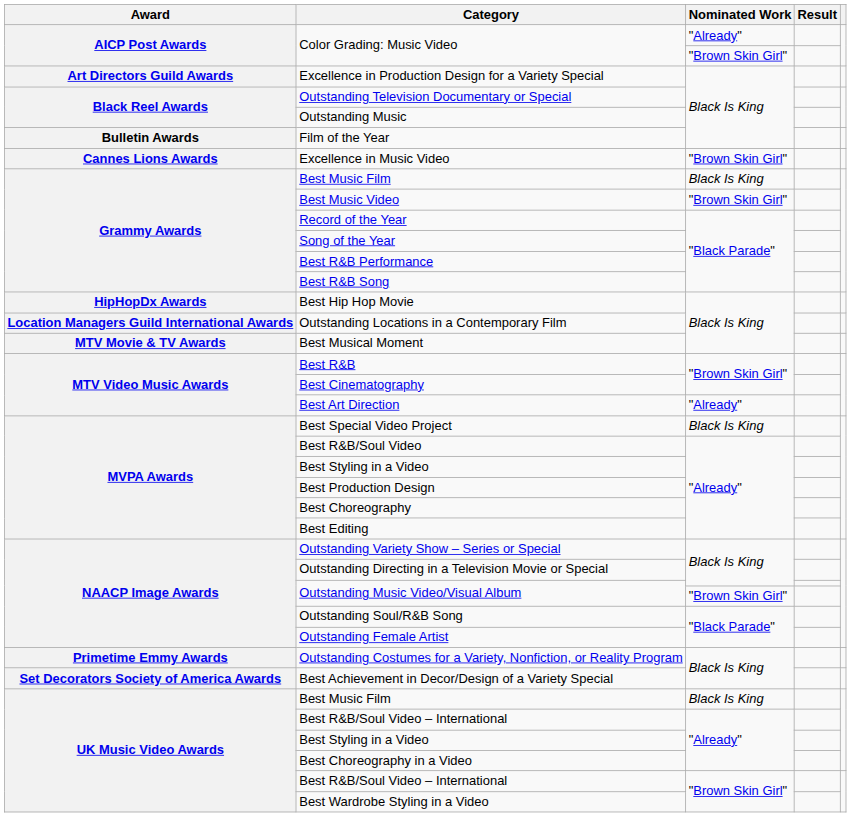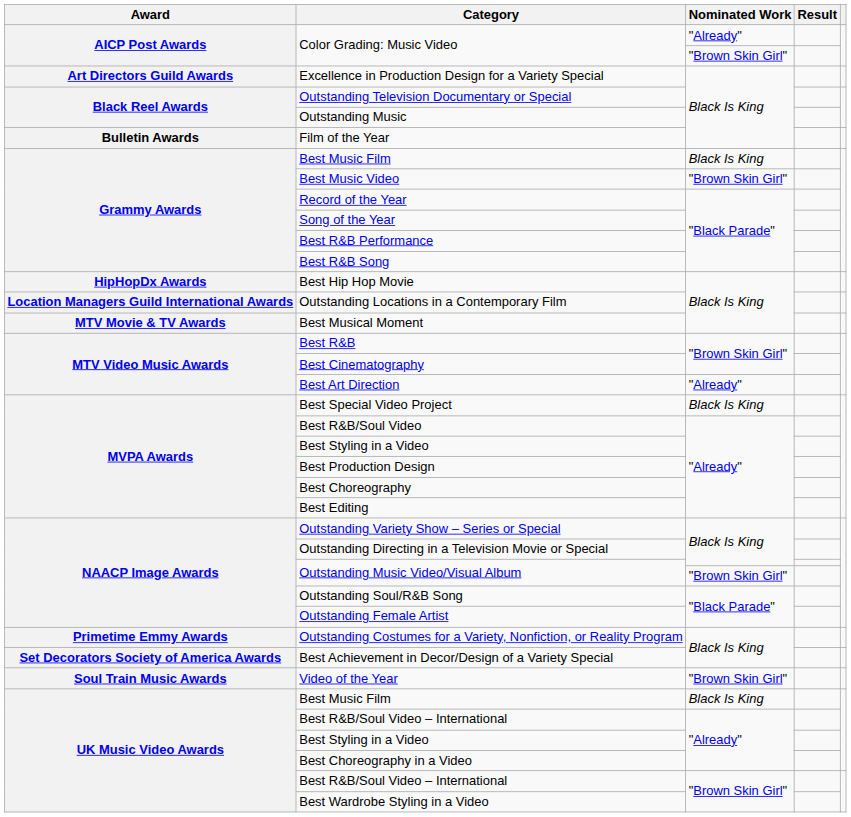 <table class="wikitable sortable plainrowheaders">
 <tr>
 <th scope="col">Award</th>
 <th scope="col">Category</th>
 <th scope="col">Nominated Work</th>
 <th scope="col">Result</th>
 <th scope="col" class="unsortable"></th>
 </tr>
 <tr>
 <th rowspan="2" scope="row"><a href='#'>AICP Post Awards</a></th>
 <td rowspan="2" scope="row">Color Grading: Music Video</td>
 <td>"<a href='#'>Already</a>"</td>
 <td></td>
 <td rowspan="2" style="text-align:center;"></td>
 </tr>
 <tr>
 <td>"<a href='#'>Brown Skin Girl</a>"</td>
 <td></td>
 </tr>
 <tr>
 <th scope="row"><a href='#'>Art Directors Guild Awards</a></th>
 <td>Excellence in Production Design for a Variety Special</td>
 <td rowspan="4"><em>Black Is King</em></td>
 <td></td>
 <td></td>
 </tr>
 <tr>
 <th rowspan="2" scope="row"><a href='#'>Black Reel Awards</a></th>
 <td><a href='#'>Outstanding Television Documentary or Special</a></td>
 <td></td>
 <td rowspan="2" style="text-align:center;"></td>
 </tr>
 <tr>
 <td>Outstanding Music</td>
 <td></td>
 </tr>
 <tr>
 <th scope="row">Bulletin Awards</th>
 <td>Film of the Year</td>
-<td></td>
-<td style="text-align:center;"></td>
-</tr>
-<tr>
-<th scope="row"><a href='#'>Cannes Lions Awards</a></th>
-<td>Excellence in Music Video</td>
-<td>"<a href='#'>Brown Skin Girl</a>"</td>
 <td></td>
 <td style="text-align:center;"></td>
 </tr>
 <tr>
 <th rowspan="6" scope="row"><a href='#'>Grammy Awards</a></th>
 <td><a href='#'>Best Music Film</a></td>
 <td><em>Black Is King</em></td>
 <td></td>
 <td rowspan="6"></td>
 </tr>
 <tr>
 <td><a href='#'>Best Music Video</a></td>
 <td>"<a href='#'>Brown Skin Girl</a>"</td>
 <td></td>
 </tr>
 <tr>
 <td><a href='#'>Record of the Year</a></td>
 <td rowspan="4">"<a href='#'>Black Parade</a>"</td>
 <td></td>
 </tr>
 <tr>
 <td><a href='#'>Song of the Year</a></td>
 <td></td>
 </tr>
 <tr>
 <td><a href='#'>Best R&B Performance</a></td>
 <td></td>
 </tr>
 <tr>
 <td><a href='#'>Best R&B Song</a></td>
 <td></td>
 </tr>
 <tr>
 <th scope="row"><a href='#'>HipHopDx Awards</a></th>
 <td>Best Hip Hop Movie</td>
 <td rowspan="3"><em>Black Is King</em></td>
 <td></td>
 <td></td>
 </tr>
 <tr>
 <th scope="row"><a href='#'>Location Managers Guild International Awards</a></th>
 <td>Outstanding Locations in a Contemporary Film</td>
 <td></td>
 <td></td>
 </tr>
 <tr>
 <th scope="row"><a href='#'>MTV Movie & TV Awards</a></th>
 <td>Best Musical Moment</td>
 <td></td>
 <td></td>
 </tr>
 <tr>
 <th rowspan="3" scope="row"><a href='#'>MTV Video Music Awards</a></th>
 <td><a href='#'>Best R&B</a></td>
 <td rowspan="2">"<a href='#'>Brown Skin Girl</a>"</td>
 <td></td>
 <td rowspan="3" style="text-align:center;"></td>
 </tr>
 <tr>
 <td><a href='#'>Best Cinematography</a></td>
 <td></td>
 </tr>
 <tr>
 <td><a href='#'>Best Art Direction</a></td>
 <td>"<a href='#'>Already</a>"</td>
 <td></td>
 </tr>
 <tr>
 <th rowspan="6" scope="row"><a href='#'>MVPA Awards</a></th>
 <td>Best Special Video Project</td>
 <td><em>Black Is King</em></td>
 <td></td>
 <td rowspan="6"></td>
 </tr>
 <tr>
 <td>Best R&B/Soul Video</td>
 <td rowspan="5">"<a href='#'>Already</a>"</td>
 <td></td>
 </tr>
 <tr>
 <td>Best Styling in a Video</td>
 <td></td>
 </tr>
 <tr>
 <td>Best Production Design</td>
 <td></td>
 </tr>
 <tr>
 <td>Best Choreography</td>
 <td></td>
 </tr>
 <tr>
 <td>Best Editing</td>
 <td></td>
 </tr>
 <tr>
 <th rowspan="6" scope="row"><a href='#'>NAACP Image Awards</a></th>
 <td><a href='#'>Outstanding Variety Show – Series or Special</a></td>
 <td rowspan="3"><em>Black Is King</em></td>
 <td></td>
 <td rowspan="6"></td>
 </tr>
 <tr>
 <td>Outstanding Directing in a Television Movie or Special</td>
 <td></td>
 </tr>
 <tr>
 <td rowspan="2"><a href='#'>Outstanding Music Video/Visual Album</a></td>
 <td></td>
 </tr>
 <tr>
 <td>"<a href='#'>Brown Skin Girl</a>"</td>
 <td></td>
 </tr>
 <tr>
 <td>Outstanding Soul/R&B Song</td>
 <td rowspan="2">"<a href='#'>Black Parade</a>"</td>
 <td></td>
 </tr>
 <tr>
 <td><a href='#'>Outstanding Female Artist</a></td>
 <td></td>
 </tr>
 <tr>
 <th scope="row"><a href='#'>Primetime Emmy Awards</a></th>
 <td><a href='#'>Outstanding Costumes for a Variety, Nonfiction, or Reality Program</a></td>
 <td rowspan="2"><em>Black Is King</em></td>
 <td></td>
 <td style="text-align:center;"></td>
 </tr>
 <tr>
 <th scope="row"><a href='#'>Set Decorators Society of America Awards</a></th>
 <td>Best Achievement in Decor/Design of a Variety Special</td>
 <td></td>
 <td></td>
 </tr>
 <tr>
+<th scope="row"><a href='#'>Soul Train Music Awards</a></th>
+<td><a href='#'>Video of the Year</a></td>
+<td>"<a href='#'>Brown Skin Girl</a>"</td>
+<td></td>
+<td></td>
+</tr>
+<tr>
 <th rowspan="6" scope="row"><a href='#'>UK Music Video Awards</a></th>
 <td>Best Music Film</td>
 <td><em>Black Is King</em></td>
 <td></td>
 <td rowspan="4"></td>
 </tr>
 <tr>
 <td>Best R&B/Soul Video – International</td>
 <td rowspan="3">"<a href='#'>Already</a>"</td>
 <td></td>
 </tr>
 <tr>
 <td>Best Styling in a Video</td>
 <td></td>
 </tr>
 <tr>
 <td>Best Choreography in a Video</td>
 <td></td>
 </tr>
 <tr>
 <td>Best R&B/Soul Video – International</td>
 <td rowspan="2">"<a href='#'>Brown Skin Girl</a>"</td>
 <td></td>
 <td rowspan="2"></td>
 </tr>
 <tr>
 <td>Best Wardrobe Styling in a Video</td>
 <td></td>
 </tr>
 </table>
